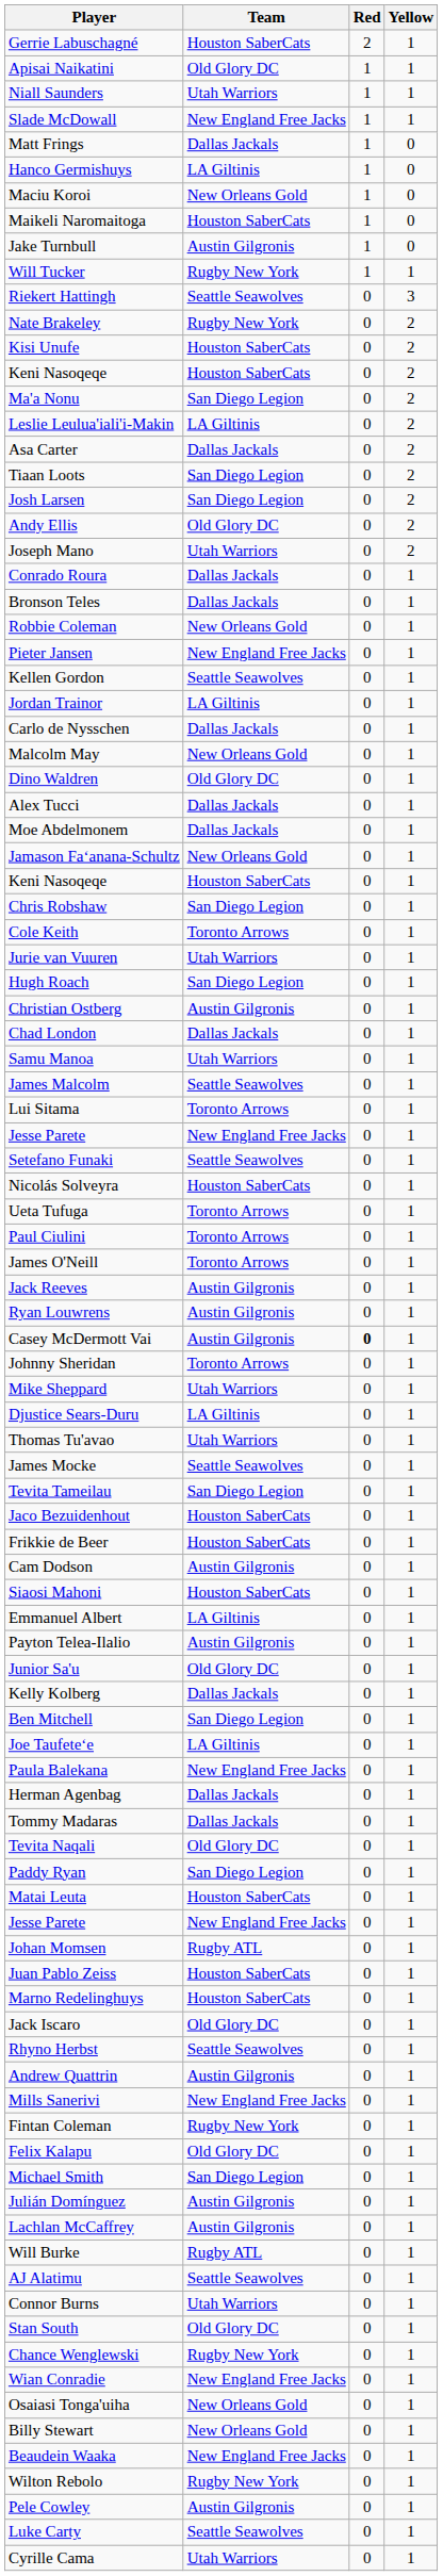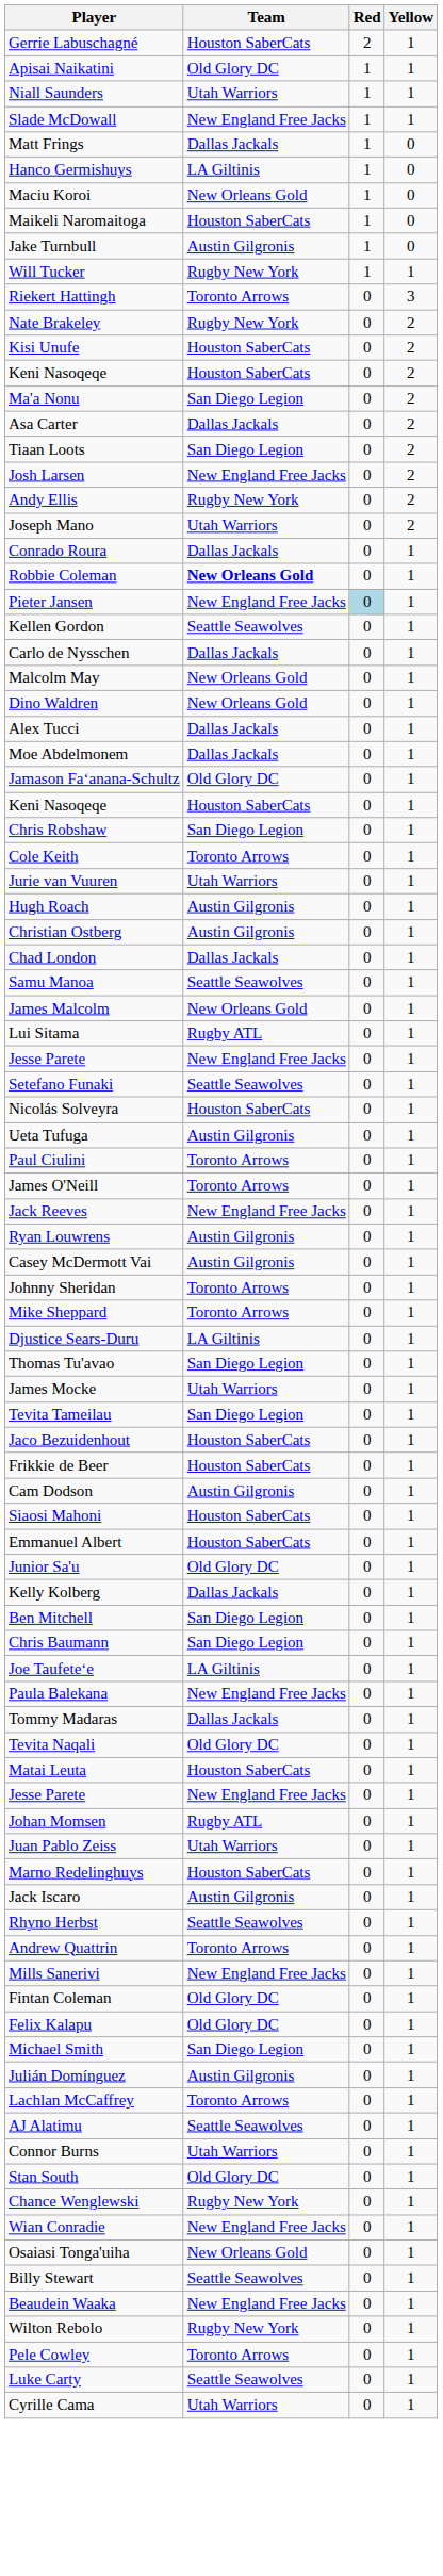 <table class="wikitable sortable collapsible collapsed" style="text-align:center;">
 <tr>
 <th>Player</th>
 <th>Team</th>
 <th> Red</th>
 <th> Yellow</th>
 </tr>
 <tr>
 <td style="text-align:left;"> <a href='#'>Gerrie Labuschagné</a></td>
 <td style="text-align:left;"><a href='#'>Houston SaberCats</a></td>
 <td>2</td>
 <td>1</td>
 </tr>
 <tr>
 <td style="text-align:left;"> <a href='#'>Apisai Naikatini</a></td>
 <td style="text-align:left;"><a href='#'>Old Glory DC</a></td>
 <td>1</td>
 <td>1</td>
 </tr>
 <tr>
 <td align="left"> <a href='#'>Niall Saunders</a></td>
 <td align="left"><a href='#'>Utah Warriors</a></td>
 <td>1</td>
 <td>1</td>
 </tr>
 <tr>
 <td style="text-align:left;"> <a href='#'>Slade McDowall</a></td>
 <td style="text-align:left;"><a href='#'>New England Free Jacks</a></td>
 <td>1</td>
 <td>1</td>
 </tr>
 <tr>
 <td style="text-align:left;"> Matt Frings</td>
 <td style="text-align:left;"><a href='#'>Dallas Jackals</a></td>
 <td>1</td>
 <td>0</td>
 </tr>
 <tr>
 <td style="text-align:left;"> <a href='#'>Hanco Germishuys</a></td>
 <td style="text-align:left;"><a href='#'>LA Giltinis</a></td>
 <td>1</td>
 <td>0</td>
 </tr>
 <tr>
 <td style="text-align:left;"> Maciu Koroi</td>
 <td style="text-align:left;"><a href='#'>New Orleans Gold</a></td>
 <td>1</td>
 <td>0</td>
 </tr>
 <tr>
 <td align="left"> Maikeli Naromaitoga</td>
 <td align="left"><a href='#'>Houston SaberCats</a></td>
 <td>1</td>
 <td>0</td>
 </tr>
 <tr>
 <td align="left"> Jake Turnbull</td>
 <td align="left"><a href='#'>Austin Gilgronis</a></td>
 <td>1</td>
 <td>0</td>
 </tr>
 <tr>
 <td style="text-align:left;"> <a href='#'>Will Tucker</a></td>
 <td style="text-align:left;"><a href='#'>Rugby New York</a></td>
 <td>1</td>
 <td>1</td>
 </tr>
 <tr>
 <td style="text-align:left;"> <a href='#'>Riekert Hattingh</a></td>
-<td style="text-align:left;"><a href='#'>Seattle Seawolves</a></td>
+<td style="text-align:left;"><a href='#'>Toronto Arrows</a></td>
 <td>0</td>
 <td>3</td>
 </tr>
 <tr>
 <td style="text-align:left;"> <a href='#'>Nate Brakeley</a></td>
 <td style="text-align:left;"><a href='#'>Rugby New York</a></td>
 <td>0</td>
 <td>2</td>
 </tr>
 <tr>
 <td style="text-align:left;"> <a href='#'>Kisi Unufe</a></td>
 <td style="text-align:left;"><a href='#'>Houston SaberCats</a></td>
 <td>0</td>
 <td>2</td>
 </tr>
 <tr>
 <td style="text-align:left;"> Keni Nasoqeqe</td>
 <td style="text-align:left;"><a href='#'>Houston SaberCats</a></td>
 <td>0</td>
 <td>2</td>
 </tr>
 <tr>
 <td style="text-align:left;"> <a href='#'>Ma'a Nonu</a></td>
 <td style="text-align:left;"><a href='#'>San Diego Legion</a></td>
 <td>0</td>
 <td>2</td>
 </tr>
 <tr>
-<td style="text-align:left;"> <a href='#'>Leslie Leulua'iali'i-Makin</a></td>
-<td style="text-align:left;"><a href='#'>LA Giltinis</a></td>
-<td>0</td>
-<td>2</td>
-</tr>
-<tr>
 <td style="text-align:left;"> Asa Carter</td>
 <td style="text-align:left;"><a href='#'>Dallas Jackals</a></td>
 <td>0</td>
 <td>2</td>
 </tr>
 <tr>
 <td style="text-align:left;"> Tiaan Loots</td>
 <td style="text-align:left;"><a href='#'>San Diego Legion</a></td>
 <td>0</td>
 <td>2</td>
 </tr>
 <tr>
 <td style="text-align:left;"> <a href='#'>Josh Larsen</a></td>
-<td style="text-align:left;"><a href='#'>San Diego Legion</a></td>
+<td style="text-align:left;"><a href='#'>New England Free Jacks</a></td>
 <td>0</td>
 <td>2</td>
 </tr>
 <tr>
 <td style="text-align:left;"> <a href='#'>Andy Ellis</a></td>
-<td style="text-align:left;"><a href='#'>Old Glory DC</a></td>
+<td style="text-align:left;"><a href='#'>Rugby New York</a></td>
 <td>0</td>
 <td>2</td>
 </tr>
 <tr>
 <td align="left"> Joseph Mano</td>
 <td align="left"><a href='#'>Utah Warriors</a></td>
 <td>0</td>
 <td>2</td>
 </tr>
 <tr>
 <td style="text-align:left;"> <a href='#'>Conrado Roura</a></td>
 <td style="text-align:left;"><a href='#'>Dallas Jackals</a></td>
 <td>0</td>
 <td>1</td>
 </tr>
 <tr>
-<td style="text-align:left;"> Bronson Teles</td>
-<td style="text-align:left;"><a href='#'>Dallas Jackals</a></td>
-<td>0</td>
-<td>1</td>
-</tr>
-<tr>
 <td style="text-align:left;"> <a href='#'>Robbie Coleman</a></td>
-<td style="text-align:left;"><a href='#'>New Orleans Gold</a></td>
+<td style="text-align:left;"><strong><a href='#'>New Orleans Gold</a></strong></td>
 <td>0</td>
 <td>1</td>
 </tr>
 <tr>
 <td style="text-align:left;"> <a href='#'>Pieter Jansen</a></td>
 <td style="text-align:left;"><a href='#'>New England Free Jacks</a></td>
-<td>0</td>
+<td style="background: lightblue;">0</td>
 <td>1</td>
 </tr>
 <tr>
 <td style="text-align:left;"> Kellen Gordon</td>
 <td style="text-align:left;"><a href='#'>Seattle Seawolves</a></td>
-<td>0</td>
-<td>1</td>
-</tr>
-<tr>
-<td style="text-align:left;"> <a href='#'>Jordan Trainor</a></td>
-<td style="text-align:left;"><a href='#'>LA Giltinis</a></td>
 <td>0</td>
 <td>1</td>
 </tr>
 <tr>
 <td style="text-align:left;"> Carlo de Nysschen</td>
 <td style="text-align:left;"><a href='#'>Dallas Jackals</a></td>
 <td>0</td>
 <td>1</td>
 </tr>
 <tr>
 <td style="text-align:left;"> Malcolm May</td>
 <td style="text-align:left;"><a href='#'>New Orleans Gold</a></td>
 <td>0</td>
 <td>1</td>
 </tr>
 <tr>
 <td style="text-align:left;"> <a href='#'>Dino Waldren</a></td>
-<td style="text-align:left;"><a href='#'>Old Glory DC</a></td>
+<td style="text-align:left;"><a href='#'>New Orleans Gold</a></td>
 <td>0</td>
 <td>1</td>
 </tr>
 <tr>
 <td style="text-align:left;"> Alex Tucci</td>
 <td style="text-align:left;"><a href='#'>Dallas Jackals</a></td>
 <td>0</td>
 <td>1</td>
 </tr>
 <tr>
 <td style="text-align:left;"> Moe Abdelmonem</td>
 <td style="text-align:left;"><a href='#'>Dallas Jackals</a></td>
 <td>0</td>
 <td>1</td>
 </tr>
 <tr>
 <td style="text-align:left;"> <a href='#'>Jamason Faʻanana-Schultz</a></td>
-<td style="text-align:left;"><a href='#'>New Orleans Gold</a></td>
+<td style="text-align:left;"><a href='#'>Old Glory DC</a></td>
 <td>0</td>
 <td>1</td>
 </tr>
 <tr>
 <td style="text-align:left;"> Keni Nasoqeqe</td>
 <td style="text-align:left;"><a href='#'>Houston SaberCats</a></td>
 <td>0</td>
 <td>1</td>
 </tr>
 <tr>
 <td style="text-align:left;"> <a href='#'>Chris Robshaw</a></td>
 <td style="text-align:left;"><a href='#'>San Diego Legion</a></td>
 <td>0</td>
 <td>1</td>
 </tr>
 <tr>
 <td style="text-align:left;"> <a href='#'>Cole Keith</a></td>
 <td style="text-align:left;"><a href='#'>Toronto Arrows</a></td>
 <td>0</td>
 <td>1</td>
 </tr>
 <tr>
 <td style="text-align:left;"> <a href='#'>Jurie van Vuuren</a></td>
 <td style="text-align:left;"><a href='#'>Utah Warriors</a></td>
 <td>0</td>
 <td>1</td>
 </tr>
 <tr>
 <td style="text-align:left;"> <a href='#'>Hugh Roach</a></td>
-<td style="text-align:left;"><a href='#'>San Diego Legion</a></td>
+<td style="text-align:left;"><a href='#'>Austin Gilgronis</a></td>
 <td>0</td>
 <td>1</td>
 </tr>
 <tr>
 <td style="text-align:left;"> <a href='#'>Christian Ostberg</a></td>
 <td style="text-align:left;"><a href='#'>Austin Gilgronis</a></td>
 <td>0</td>
 <td>1</td>
 </tr>
 <tr>
 <td style="text-align:left;"> <a href='#'>Chad London</a></td>
 <td style="text-align:left;"><a href='#'>Dallas Jackals</a></td>
 <td>0</td>
 <td>1</td>
 </tr>
 <tr>
 <td style="text-align:left;"> <a href='#'>Samu Manoa</a></td>
-<td style="text-align:left;"><a href='#'>Utah Warriors</a></td>
+<td style="text-align:left;"><a href='#'>Seattle Seawolves</a></td>
 <td>0</td>
 <td>1</td>
 </tr>
 <tr>
 <td style="text-align:left;"> <a href='#'>James Malcolm</a></td>
-<td style="text-align:left;"><a href='#'>Seattle Seawolves</a></td>
+<td align="left"><a href='#'>New Orleans Gold</a></td>
 <td>0</td>
 <td>1</td>
 </tr>
 <tr>
 <td style="text-align:left;"> Lui Sitama</td>
-<td style="text-align:left;"><a href='#'>Toronto Arrows</a></td>
+<td style="text-align:left;"><a href='#'>Rugby ATL</a></td>
 <td>0</td>
 <td>1</td>
 </tr>
 <tr>
 <td style="text-align:left;"> <a href='#'>Jesse Parete</a></td>
 <td style="text-align:left;"><a href='#'>New England Free Jacks</a></td>
 <td>0</td>
 <td>1</td>
 </tr>
 <tr>
 <td style="text-align:left;"> <a href='#'>Setefano Funaki</a></td>
 <td style="text-align:left;"><a href='#'>Seattle Seawolves</a></td>
 <td>0</td>
 <td>1</td>
 </tr>
 <tr>
 <td style="text-align:left;"> Nicolás Solveyra</td>
 <td style="text-align:left;"><a href='#'>Houston SaberCats</a></td>
 <td>0</td>
 <td>1</td>
 </tr>
 <tr>
 <td style="text-align:left;"> Ueta Tufuga</td>
-<td style="text-align:left;"><a href='#'>Toronto Arrows</a></td>
+<td align="left"><a href='#'>Austin Gilgronis</a></td>
 <td>0</td>
 <td>1</td>
 </tr>
 <tr>
 <td style="text-align:left;"> <a href='#'>Paul Ciulini</a></td>
 <td style="text-align:left;"><a href='#'>Toronto Arrows</a></td>
 <td>0</td>
 <td>1</td>
 </tr>
 <tr>
 <td style="text-align:left;"> James O'Neill</td>
 <td style="text-align:left;"><a href='#'>Toronto Arrows</a></td>
 <td>0</td>
 <td>1</td>
 </tr>
 <tr>
 <td style="text-align:left;"> <a href='#'>Jack Reeves</a></td>
-<td style="text-align:left;"><a href='#'>Austin Gilgronis</a></td>
+<td style="text-align:left;"><a href='#'>New England Free Jacks</a></td>
 <td>0</td>
 <td>1</td>
 </tr>
 <tr>
 <td style="text-align:left;"> <a href='#'>Ryan Louwrens</a></td>
 <td style="text-align:left;"><a href='#'>Austin Gilgronis</a></td>
 <td>0</td>
 <td>1</td>
 </tr>
 <tr>
 <td style="text-align:left;"> Casey McDermott Vai</td>
 <td style="text-align:left;"><a href='#'>Austin Gilgronis</a></td>
-<td><strong>0</strong></td>
+<td>0</td>
 <td>1</td>
 </tr>
 <tr>
 <td style="text-align:left;"> Johnny Sheridan</td>
 <td style="text-align:left;"><a href='#'>Toronto Arrows</a></td>
 <td>0</td>
 <td>1</td>
 </tr>
 <tr>
 <td style="text-align:left;"> <a href='#'>Mike Sheppard</a></td>
-<td style="text-align:left;"><a href='#'>Utah Warriors</a></td>
+<td style="text-align:left;"><a href='#'>Toronto Arrows</a></td>
 <td>0</td>
 <td>1</td>
 </tr>
 <tr>
 <td style="text-align:left;"> <a href='#'>Djustice Sears-Duru</a></td>
 <td style="text-align:left;"><a href='#'>LA Giltinis</a></td>
 <td>0</td>
 <td>1</td>
 </tr>
 <tr>
 <td style="text-align:left;"> Thomas Tu'avao</td>
-<td style="text-align:left;"><a href='#'>Utah Warriors</a></td>
+<td style="text-align:left;"><a href='#'>San Diego Legion</a></td>
 <td>0</td>
 <td>1</td>
 </tr>
 <tr>
 <td style="text-align:left;"> James Mocke</td>
-<td style="text-align:left;"><a href='#'>Seattle Seawolves</a></td>
+<td style="text-align:left;"><a href='#'>Utah Warriors</a></td>
 <td>0</td>
 <td>1</td>
 </tr>
 <tr>
 <td style="text-align:left;"> <a href='#'>Tevita Tameilau</a></td>
 <td style="text-align:left;"><a href='#'>San Diego Legion</a></td>
 <td>0</td>
 <td>1</td>
 </tr>
 <tr>
 <td style="text-align:left;"> <a href='#'>Jaco Bezuidenhout</a></td>
 <td style="text-align:left;"><a href='#'>Houston SaberCats</a></td>
 <td>0</td>
 <td>1</td>
 </tr>
 <tr>
 <td style="text-align:left;"> Frikkie de Beer</td>
 <td style="text-align:left;"><a href='#'>Houston SaberCats</a></td>
 <td>0</td>
 <td>1</td>
 </tr>
 <tr>
 <td style="text-align:left;"> Cam Dodson</td>
 <td style="text-align:left;"><a href='#'>Austin Gilgronis</a></td>
 <td>0</td>
 <td>1</td>
 </tr>
 <tr>
 <td style="text-align:left;"> <a href='#'>Siaosi Mahoni</a></td>
 <td style="text-align:left;"><a href='#'>Houston SaberCats</a></td>
 <td>0</td>
 <td>1</td>
 </tr>
 <tr>
 <td style="text-align:left;"> Emmanuel Albert</td>
-<td style="text-align:left;"><a href='#'>LA Giltinis</a></td>
-<td>0</td>
-<td>1</td>
-</tr>
-<tr>
-<td style="text-align:left;"> Payton Telea-Ilalio</td>
-<td style="text-align:left;"><a href='#'>Austin Gilgronis</a></td>
+<td style="text-align:left;"><a href='#'>Houston SaberCats</a></td>
 <td>0</td>
 <td>1</td>
 </tr>
 <tr>
 <td style="text-align:left;"> <a href='#'>Junior Sa'u</a></td>
 <td style="text-align:left;"><a href='#'>Old Glory DC</a></td>
 <td>0</td>
 <td>1</td>
 </tr>
 <tr>
 <td style="text-align:left;"> Kelly Kolberg</td>
 <td style="text-align:left;"><a href='#'>Dallas Jackals</a></td>
 <td>0</td>
 <td>1</td>
 </tr>
 <tr>
 <td style="text-align:left;"> <a href='#'>Ben Mitchell</a></td>
 <td style="text-align:left;"><a href='#'>San Diego Legion</a></td>
 <td>0</td>
 <td>1</td>
 </tr>
 <tr>
+<td style="text-align:left;"> <a href='#'>Chris Baumann</a></td>
+<td style="text-align:left;"><a href='#'>San Diego Legion</a></td>
+<td>0</td>
+<td>1</td>
+</tr>
+<tr>
 <td style="text-align:left;"> <a href='#'>Joe Taufeteʻe</a></td>
 <td style="text-align:left;"><a href='#'>LA Giltinis</a></td>
 <td>0</td>
 <td>1</td>
 </tr>
 <tr>
 <td style="text-align:left;"> <a href='#'>Paula Balekana</a></td>
 <td style="text-align:left;"><a href='#'>New England Free Jacks</a></td>
 <td>0</td>
 <td>1</td>
 </tr>
 <tr>
-<td style="text-align:left;"> Herman Agenbag</td>
-<td style="text-align:left;"><a href='#'>Dallas Jackals</a></td>
-<td>0</td>
-<td>1</td>
-</tr>
-<tr>
 <td style="text-align:left;"> Tommy Madaras</td>
 <td style="text-align:left;"><a href='#'>Dallas Jackals</a></td>
 <td>0</td>
 <td>1</td>
 </tr>
 <tr>
 <td style="text-align:left;"> <a href='#'>Tevita Naqali</a></td>
 <td style="text-align:left;"><a href='#'>Old Glory DC</a></td>
-<td>0</td>
-<td>1</td>
-</tr>
-<tr>
-<td style="text-align:left;"> <a href='#'>Paddy Ryan</a></td>
-<td style="text-align:left;"><a href='#'>San Diego Legion</a></td>
 <td>0</td>
 <td>1</td>
 </tr>
 <tr>
 <td style="text-align:left;"> <a href='#'>Matai Leuta</a></td>
 <td style="text-align:left;"><a href='#'>Houston SaberCats</a></td>
 <td>0</td>
 <td>1</td>
 </tr>
 <tr>
 <td style="text-align:left;"> <a href='#'>Jesse Parete</a></td>
 <td style="text-align:left;"><a href='#'>New England Free Jacks</a></td>
 <td>0</td>
 <td>1</td>
 </tr>
 <tr>
 <td style="text-align:left;"> <a href='#'>Johan Momsen</a></td>
 <td style="text-align:left;"><a href='#'>Rugby ATL</a></td>
 <td>0</td>
 <td>1</td>
 </tr>
 <tr>
 <td style="text-align:left;"> <a href='#'>Juan Pablo Zeiss</a></td>
-<td style="text-align:left;"><a href='#'>Houston SaberCats</a></td>
+<td align="left"><a href='#'>Utah Warriors</a></td>
 <td>0</td>
 <td>1</td>
 </tr>
 <tr>
 <td style="text-align:left;"> <a href='#'>Marno Redelinghuys</a></td>
 <td style="text-align:left;"><a href='#'>Houston SaberCats</a></td>
 <td>0</td>
 <td>1</td>
 </tr>
 <tr>
 <td style="text-align:left;"> Jack Iscaro</td>
-<td style="text-align:left;"><a href='#'>Old Glory DC</a></td>
+<td style="text-align:left;"><a href='#'>Austin Gilgronis</a></td>
 <td>0</td>
 <td>1</td>
 </tr>
 <tr>
 <td style="text-align:left;"> <a href='#'>Rhyno Herbst</a></td>
 <td style="text-align:left;"><a href='#'>Seattle Seawolves</a></td>
 <td>0</td>
 <td>1</td>
 </tr>
 <tr>
 <td style="text-align:left;"> <a href='#'>Andrew Quattrin</a></td>
-<td style="text-align:left;"><a href='#'>Austin Gilgronis</a></td>
+<td style="text-align:left;"><a href='#'>Toronto Arrows</a></td>
 <td>0</td>
 <td>1</td>
 </tr>
 <tr>
 <td style="text-align:left;"> <a href='#'>Mills Sanerivi</a></td>
 <td style="text-align:left;"><a href='#'>New England Free Jacks</a></td>
 <td>0</td>
 <td>1</td>
 </tr>
 <tr>
 <td style="text-align:left;"> Fintan Coleman</td>
-<td style="text-align:left;"><a href='#'>Rugby New York</a></td>
+<td style="text-align:left;"><a href='#'>Old Glory DC</a></td>
 <td>0</td>
 <td>1</td>
 </tr>
 <tr>
 <td style="text-align:left;"> <a href='#'>Felix Kalapu</a></td>
 <td style="text-align:left;"><a href='#'>Old Glory DC</a></td>
 <td>0</td>
 <td>1</td>
 </tr>
 <tr>
 <td style="text-align:left;"> <a href='#'>Michael Smith</a></td>
 <td style="text-align:left;"><a href='#'>San Diego Legion</a></td>
 <td>0</td>
 <td>1</td>
 </tr>
 <tr>
 <td style="text-align:left;"> <a href='#'>Julián Domínguez</a></td>
 <td style="text-align:left;"><a href='#'>Austin Gilgronis</a></td>
 <td>0</td>
 <td>1</td>
 </tr>
 <tr>
 <td style="text-align:left;"> <a href='#'>Lachlan McCaffrey</a></td>
-<td style="text-align:left;"><a href='#'>Austin Gilgronis</a></td>
-<td>0</td>
-<td>1</td>
-</tr>
-<tr>
-<td align="left"> Will Burke</td>
-<td align="left"><a href='#'>Rugby ATL</a></td>
+<td style="text-align:left;"><a href='#'>Toronto Arrows</a></td>
 <td>0</td>
 <td>1</td>
 </tr>
 <tr>
 <td align="left"> <a href='#'>AJ Alatimu</a></td>
 <td align="left"><a href='#'>Seattle Seawolves</a></td>
 <td>0</td>
 <td>1</td>
 </tr>
 <tr>
 <td align="left"> Connor Burns</td>
 <td align="left"><a href='#'>Utah Warriors</a></td>
 <td>0</td>
 <td>1</td>
 </tr>
 <tr>
 <td align="left"> <a href='#'>Stan South</a></td>
 <td align="left"><a href='#'>Old Glory DC</a></td>
 <td>0</td>
 <td>1</td>
 </tr>
 <tr>
 <td align="left"> <a href='#'>Chance Wenglewski</a></td>
 <td align="left"><a href='#'>Rugby New York</a></td>
 <td>0</td>
 <td>1</td>
 </tr>
 <tr>
 <td align="left"> <a href='#'>Wian Conradie</a></td>
 <td align="left"><a href='#'>New England Free Jacks</a></td>
 <td>0</td>
 <td>1</td>
 </tr>
 <tr>
 <td align="left"> Osaiasi Tonga'uiha</td>
 <td align="left"><a href='#'>New Orleans Gold</a></td>
 <td>0</td>
 <td>1</td>
 </tr>
 <tr>
 <td align="left"> Billy Stewart</td>
-<td align="left"><a href='#'>New Orleans Gold</a></td>
+<td align="left"><a href='#'>Seattle Seawolves</a></td>
 <td>0</td>
 <td>1</td>
 </tr>
 <tr>
 <td style="text-align:left;"> <a href='#'>Beaudein Waaka</a></td>
 <td style="text-align:left;"><a href='#'>New England Free Jacks</a></td>
 <td>0</td>
 <td>1</td>
 </tr>
 <tr>
 <td align="left"> Wilton Rebolo</td>
 <td align="left"><a href='#'>Rugby New York</a></td>
 <td>0</td>
 <td>1</td>
 </tr>
 <tr>
 <td align="left"> <a href='#'>Pele Cowley</a></td>
-<td align="left"><a href='#'>Austin Gilgronis</a></td>
+<td style="text-align:left;"><a href='#'>Toronto Arrows</a></td>
 <td>0</td>
 <td>1</td>
 </tr>
 <tr>
 <td align="left"> <a href='#'>Luke Carty</a></td>
 <td align="left"><a href='#'>Seattle Seawolves</a></td>
 <td>0</td>
 <td>1</td>
 </tr>
 <tr>
 <td align="left"> Cyrille Cama</td>
 <td style="text-align:left;"><a href='#'>Utah Warriors</a></td>
 <td>0</td>
 <td>1</td>
 </tr>
 </table>
